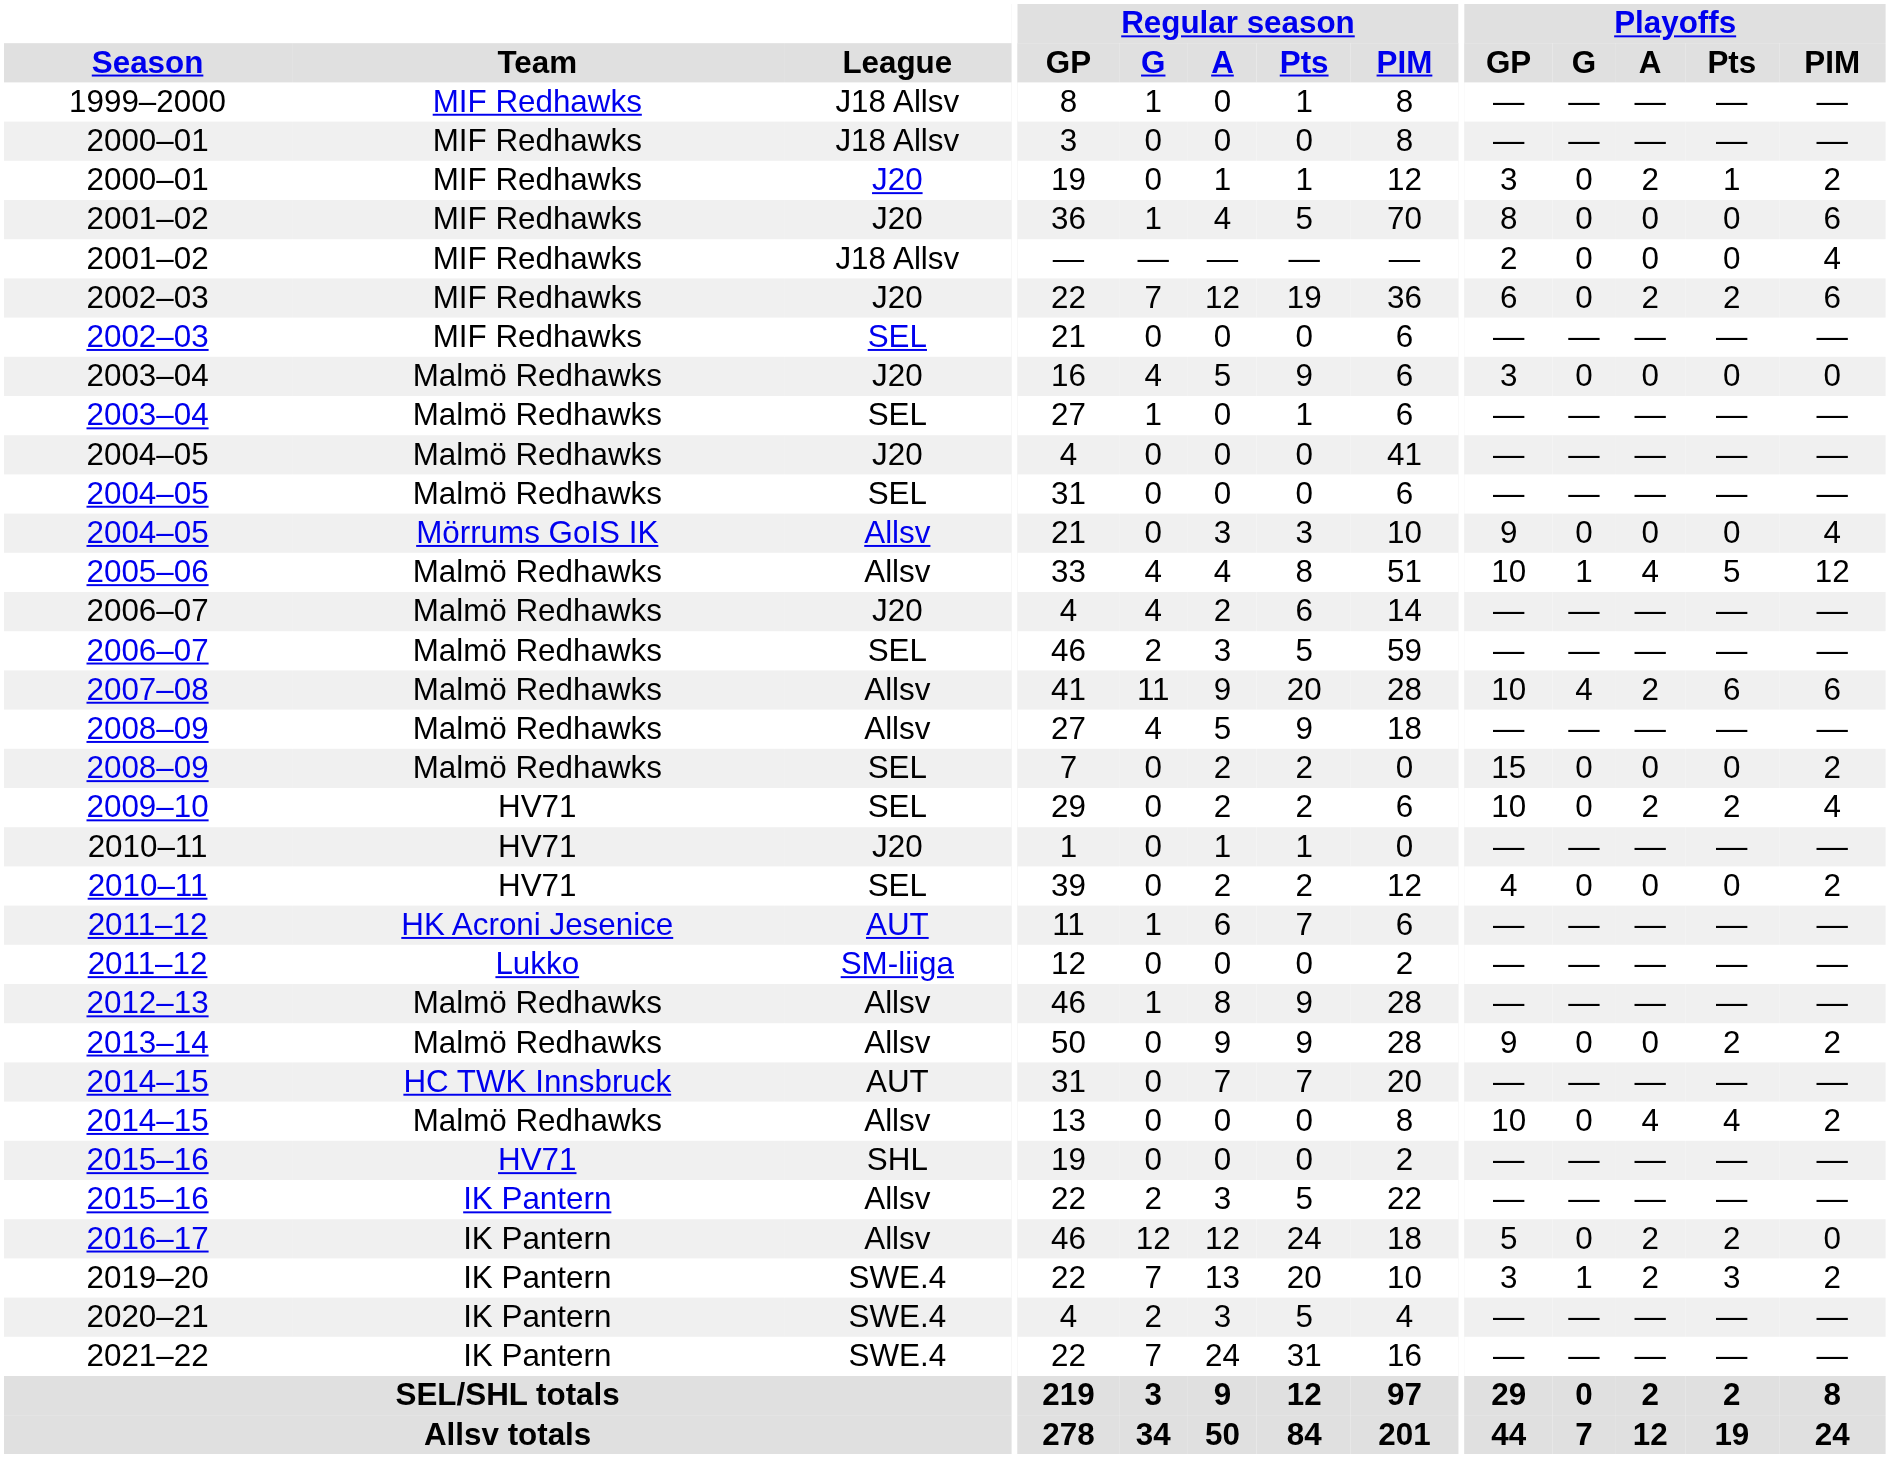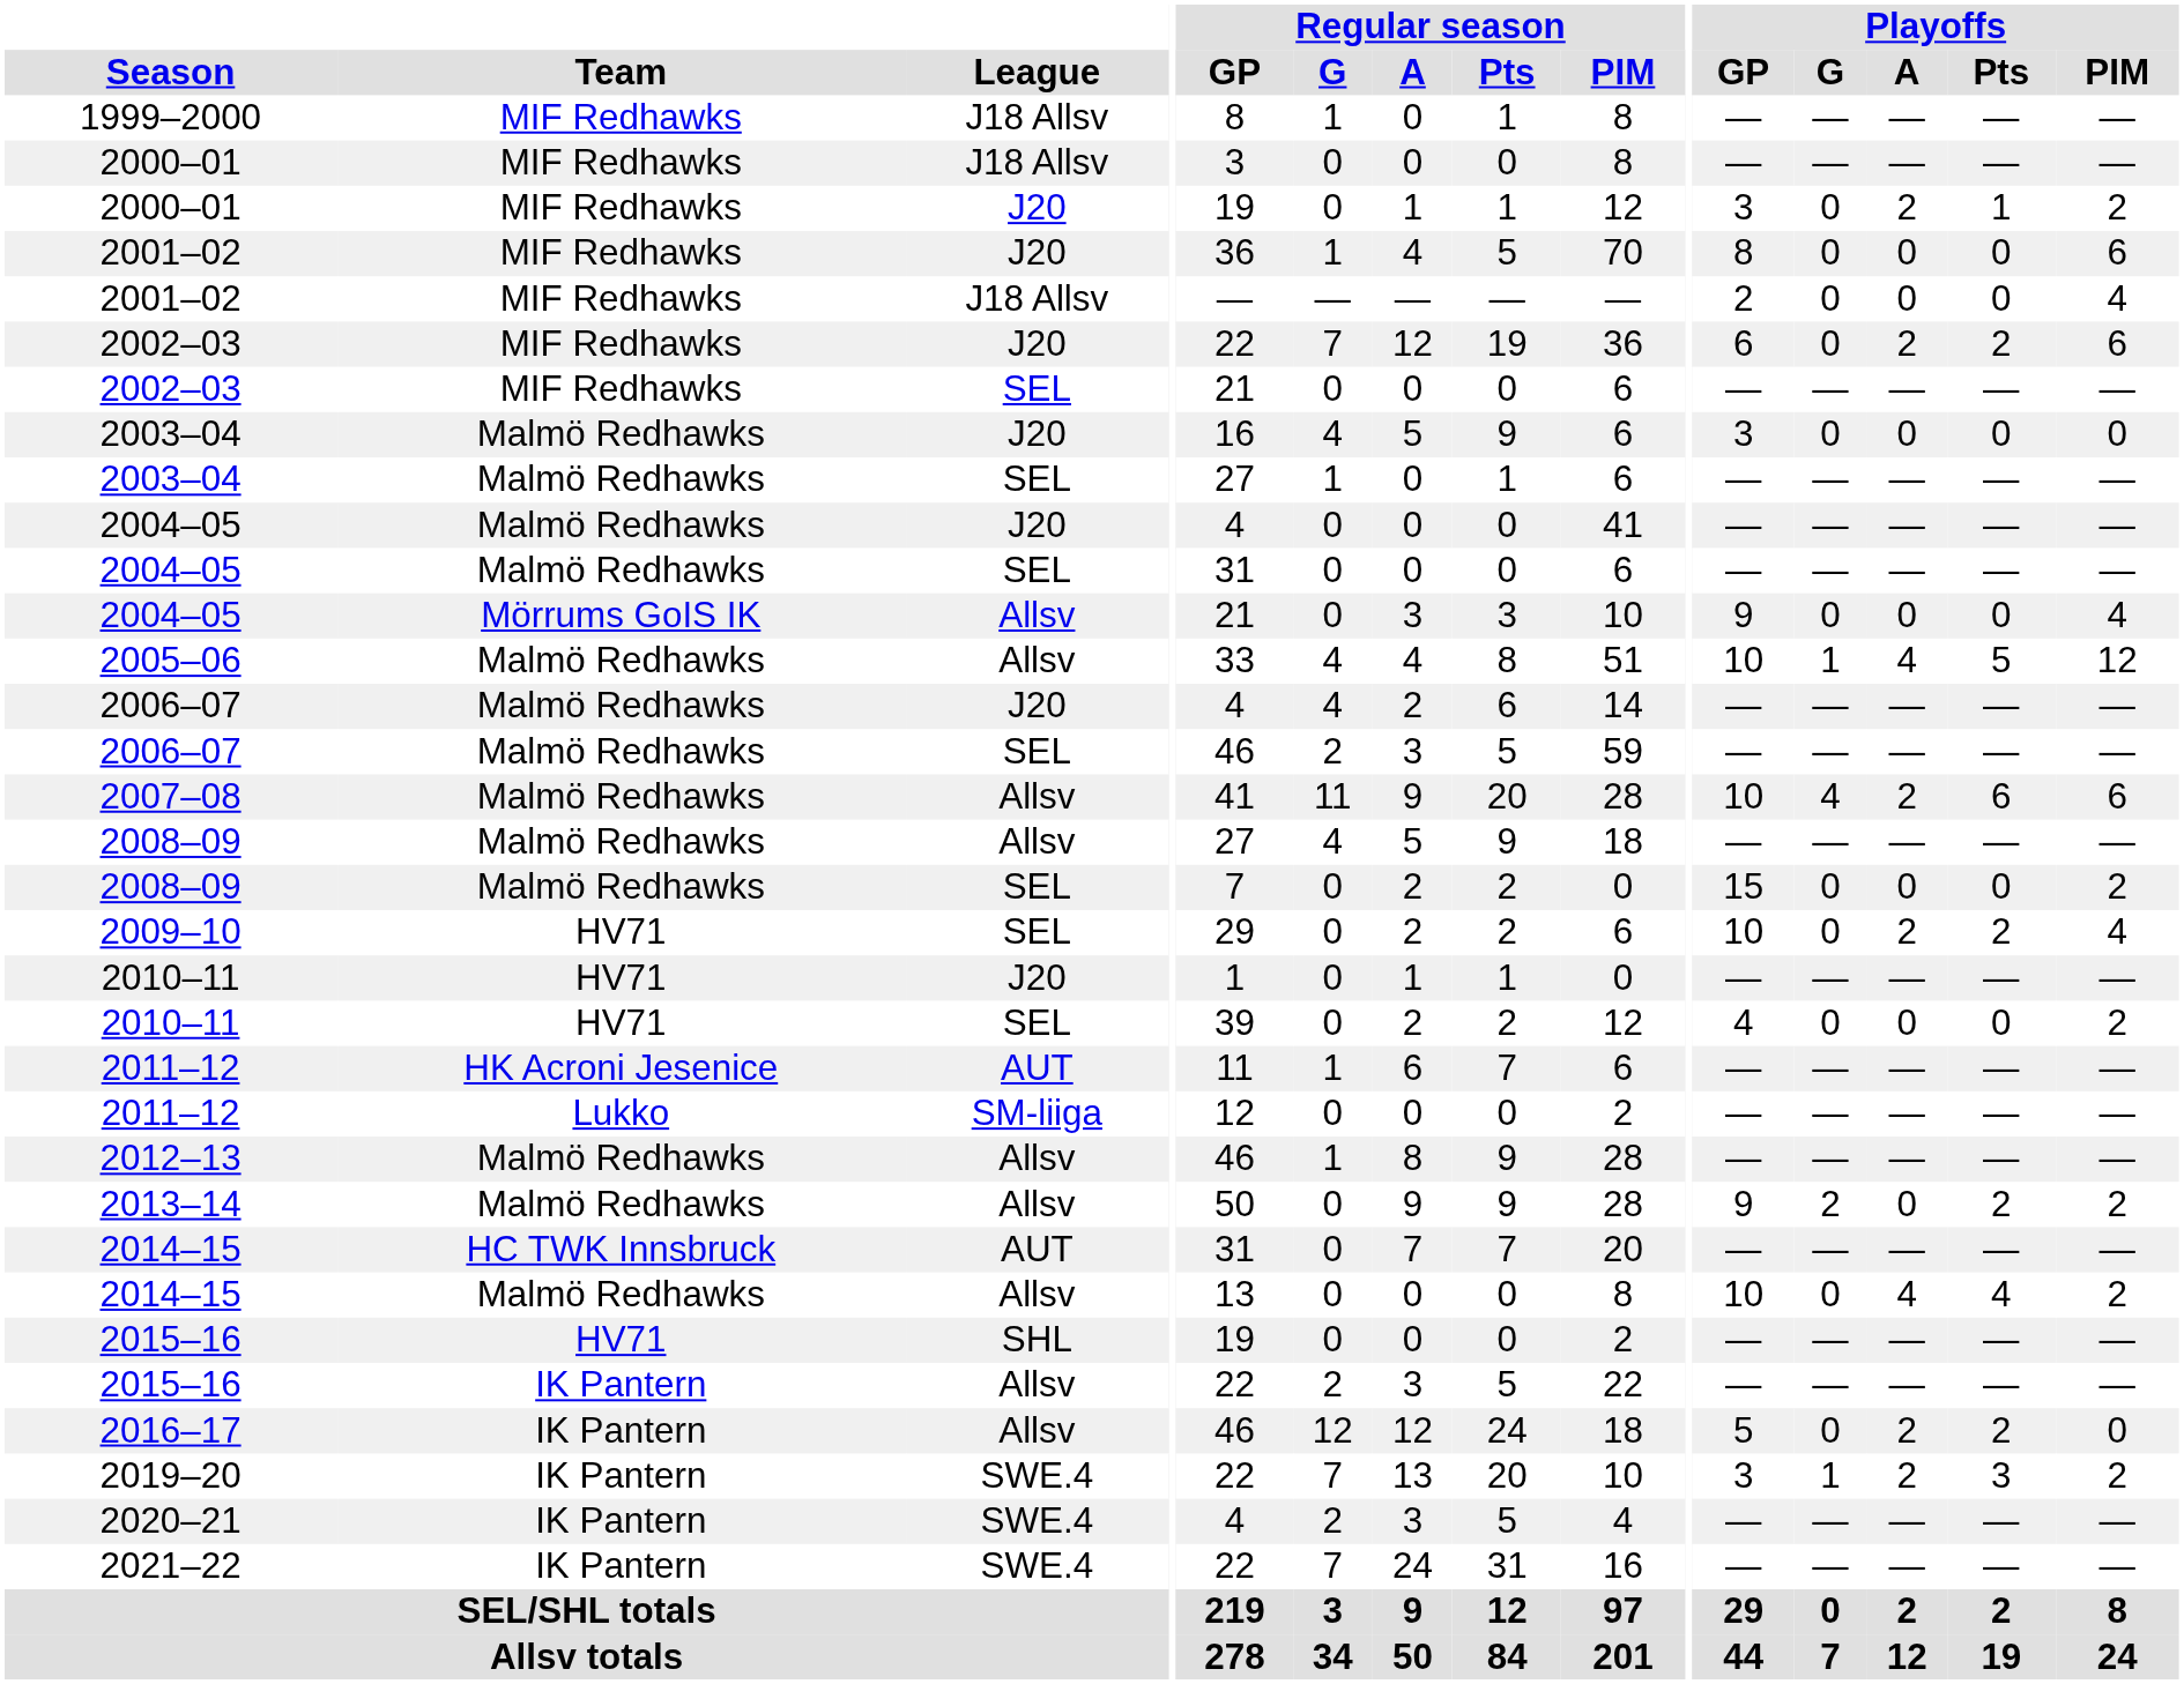 <table border="0" cellpadding="1" cellspacing="0" style="text-align:center; width:60em">
 <tr bgcolor="#e0e0e0">
 <th colspan="3" bgcolor="#ffffff"></th>
 <th rowspan="99" bgcolor="#ffffff"></th>
 <th colspan="5"><a href='#'>Regular season</a></th>
 <th rowspan="99" bgcolor="#ffffff"></th>
 <th colspan="5"><a href='#'>Playoffs</a></th>
 </tr>
 <tr bgcolor="#e0e0e0">
 <th><a href='#'>Season</a></th>
 <th>Team</th>
 <th>League</th>
 <th>GP</th>
 <th><a href='#'>G</a></th>
 <th><a href='#'>A</a></th>
 <th><a href='#'>Pts</a></th>
 <th><a href='#'>PIM</a></th>
 <th>GP</th>
 <th>G</th>
 <th>A</th>
 <th>Pts</th>
 <th>PIM</th>
 </tr>
 <tr>
 <td>1999–2000</td>
 <td><a href='#'>MIF Redhawks</a></td>
 <td>J18 Allsv</td>
 <td>8</td>
 <td>1</td>
 <td>0</td>
 <td>1</td>
 <td>8</td>
 <td>—</td>
 <td>—</td>
 <td>—</td>
 <td>—</td>
 <td>—</td>
 </tr>
 <tr bgcolor="#f0f0f0">
 <td>2000–01</td>
 <td>MIF Redhawks</td>
 <td>J18 Allsv</td>
 <td>3</td>
 <td>0</td>
 <td>0</td>
 <td>0</td>
 <td>8</td>
 <td>—</td>
 <td>—</td>
 <td>—</td>
 <td>—</td>
 <td>—</td>
 </tr>
 <tr>
 <td>2000–01</td>
 <td>MIF Redhawks</td>
 <td><a href='#'>J20</a></td>
 <td>19</td>
 <td>0</td>
 <td>1</td>
 <td>1</td>
 <td>12</td>
 <td>3</td>
 <td>0</td>
 <td>2</td>
 <td>1</td>
 <td>2</td>
 </tr>
 <tr bgcolor="#f0f0f0">
 <td>2001–02</td>
 <td>MIF Redhawks</td>
 <td>J20</td>
 <td>36</td>
 <td>1</td>
 <td>4</td>
 <td>5</td>
 <td>70</td>
 <td>8</td>
 <td>0</td>
 <td>0</td>
 <td>0</td>
 <td>6</td>
 </tr>
 <tr>
 <td>2001–02</td>
 <td>MIF Redhawks</td>
 <td>J18 Allsv</td>
 <td>—</td>
 <td>—</td>
 <td>—</td>
 <td>—</td>
 <td>—</td>
 <td>2</td>
 <td>0</td>
 <td>0</td>
 <td>0</td>
 <td>4</td>
 </tr>
 <tr bgcolor="#f0f0f0">
 <td>2002–03</td>
 <td>MIF Redhawks</td>
 <td>J20</td>
 <td>22</td>
 <td>7</td>
 <td>12</td>
 <td>19</td>
 <td>36</td>
 <td>6</td>
 <td>0</td>
 <td>2</td>
 <td>2</td>
 <td>6</td>
 </tr>
 <tr>
 <td><a href='#'>2002–03</a></td>
 <td>MIF Redhawks</td>
 <td><a href='#'>SEL</a></td>
 <td>21</td>
 <td>0</td>
 <td>0</td>
 <td>0</td>
 <td>6</td>
 <td>—</td>
 <td>—</td>
 <td>—</td>
 <td>—</td>
 <td>—</td>
 </tr>
 <tr bgcolor="#f0f0f0">
 <td>2003–04</td>
 <td>Malmö Redhawks</td>
 <td>J20</td>
 <td>16</td>
 <td>4</td>
 <td>5</td>
 <td>9</td>
 <td>6</td>
 <td>3</td>
 <td>0</td>
 <td>0</td>
 <td>0</td>
 <td>0</td>
 </tr>
 <tr>
 <td><a href='#'>2003–04</a></td>
 <td>Malmö Redhawks</td>
 <td>SEL</td>
 <td>27</td>
 <td>1</td>
 <td>0</td>
 <td>1</td>
 <td>6</td>
 <td>—</td>
 <td>—</td>
 <td>—</td>
 <td>—</td>
 <td>—</td>
 </tr>
 <tr bgcolor="#f0f0f0">
 <td>2004–05</td>
 <td>Malmö Redhawks</td>
 <td>J20</td>
 <td>4</td>
 <td>0</td>
 <td>0</td>
 <td>0</td>
 <td>41</td>
 <td>—</td>
 <td>—</td>
 <td>—</td>
 <td>—</td>
 <td>—</td>
 </tr>
 <tr>
 <td><a href='#'>2004–05</a></td>
 <td>Malmö Redhawks</td>
 <td>SEL</td>
 <td>31</td>
 <td>0</td>
 <td>0</td>
 <td>0</td>
 <td>6</td>
 <td>—</td>
 <td>—</td>
 <td>—</td>
 <td>—</td>
 <td>—</td>
 </tr>
 <tr bgcolor="#f0f0f0">
 <td><a href='#'>2004–05</a></td>
 <td><a href='#'>Mörrums GoIS IK</a></td>
 <td><a href='#'>Allsv</a></td>
 <td>21</td>
 <td>0</td>
 <td>3</td>
 <td>3</td>
 <td>10</td>
 <td>9</td>
 <td>0</td>
 <td>0</td>
 <td>0</td>
 <td>4</td>
 </tr>
 <tr>
 <td><a href='#'>2005–06</a></td>
 <td>Malmö Redhawks</td>
 <td>Allsv</td>
 <td>33</td>
 <td>4</td>
 <td>4</td>
 <td>8</td>
 <td>51</td>
 <td>10</td>
 <td>1</td>
 <td>4</td>
 <td>5</td>
 <td>12</td>
 </tr>
 <tr bgcolor="#f0f0f0">
 <td>2006–07</td>
 <td>Malmö Redhawks</td>
 <td>J20</td>
 <td>4</td>
 <td>4</td>
 <td>2</td>
 <td>6</td>
 <td>14</td>
 <td>—</td>
 <td>—</td>
 <td>—</td>
 <td>—</td>
 <td>—</td>
 </tr>
 <tr>
 <td><a href='#'>2006–07</a></td>
 <td>Malmö Redhawks</td>
 <td>SEL</td>
 <td>46</td>
 <td>2</td>
 <td>3</td>
 <td>5</td>
 <td>59</td>
 <td>—</td>
 <td>—</td>
 <td>—</td>
 <td>—</td>
 <td>—</td>
 </tr>
 <tr bgcolor="#f0f0f0">
 <td><a href='#'>2007–08</a></td>
 <td>Malmö Redhawks</td>
 <td>Allsv</td>
 <td>41</td>
 <td>11</td>
 <td>9</td>
 <td>20</td>
 <td>28</td>
 <td>10</td>
 <td>4</td>
 <td>2</td>
 <td>6</td>
 <td>6</td>
 </tr>
 <tr>
 <td><a href='#'>2008–09</a></td>
 <td>Malmö Redhawks</td>
 <td>Allsv</td>
 <td>27</td>
 <td>4</td>
 <td>5</td>
 <td>9</td>
 <td>18</td>
 <td>—</td>
 <td>—</td>
 <td>—</td>
 <td>—</td>
 <td>—</td>
 </tr>
 <tr bgcolor="#f0f0f0">
 <td><a href='#'>2008–09</a></td>
 <td>Malmö Redhawks</td>
 <td>SEL</td>
 <td>7</td>
 <td>0</td>
 <td>2</td>
 <td>2</td>
 <td>0</td>
 <td>15</td>
 <td>0</td>
 <td>0</td>
 <td>0</td>
 <td>2</td>
 </tr>
 <tr>
 <td><a href='#'>2009–10</a></td>
 <td>HV71</td>
 <td>SEL</td>
 <td>29</td>
 <td>0</td>
 <td>2</td>
 <td>2</td>
 <td>6</td>
 <td>10</td>
 <td>0</td>
 <td>2</td>
 <td>2</td>
 <td>4</td>
 </tr>
 <tr bgcolor="#f0f0f0">
 <td>2010–11</td>
 <td>HV71</td>
 <td>J20</td>
 <td>1</td>
 <td>0</td>
 <td>1</td>
 <td>1</td>
 <td>0</td>
 <td>—</td>
 <td>—</td>
 <td>—</td>
 <td>—</td>
 <td>—</td>
 </tr>
 <tr>
 <td><a href='#'>2010–11</a></td>
 <td>HV71</td>
 <td>SEL</td>
 <td>39</td>
 <td>0</td>
 <td>2</td>
 <td>2</td>
 <td>12</td>
 <td>4</td>
 <td>0</td>
 <td>0</td>
 <td>0</td>
 <td>2</td>
 </tr>
 <tr bgcolor="#f0f0f0">
 <td><a href='#'>2011–12</a></td>
 <td><a href='#'>HK Acroni Jesenice</a></td>
 <td><a href='#'>AUT</a></td>
 <td>11</td>
 <td>1</td>
 <td>6</td>
 <td>7</td>
 <td>6</td>
 <td>—</td>
 <td>—</td>
 <td>—</td>
 <td>—</td>
 <td>—</td>
 </tr>
 <tr>
 <td><a href='#'>2011–12</a></td>
 <td><a href='#'>Lukko</a></td>
 <td><a href='#'>SM-liiga</a></td>
 <td>12</td>
 <td>0</td>
 <td>0</td>
 <td>0</td>
 <td>2</td>
 <td>—</td>
 <td>—</td>
 <td>—</td>
 <td>—</td>
 <td>—</td>
 </tr>
 <tr bgcolor="#f0f0f0">
 <td><a href='#'>2012–13</a></td>
 <td>Malmö Redhawks</td>
 <td>Allsv</td>
 <td>46</td>
 <td>1</td>
 <td>8</td>
 <td>9</td>
 <td>28</td>
 <td>—</td>
 <td>—</td>
 <td>—</td>
 <td>—</td>
 <td>—</td>
 </tr>
 <tr>
 <td><a href='#'>2013–14</a></td>
 <td>Malmö Redhawks</td>
 <td>Allsv</td>
 <td>50</td>
 <td>0</td>
 <td>9</td>
 <td>9</td>
 <td>28</td>
 <td>9</td>
-<td>0</td>
+<td>2</td>
 <td>0</td>
 <td>2</td>
 <td>2</td>
 </tr>
 <tr bgcolor="#f0f0f0">
 <td><a href='#'>2014–15</a></td>
 <td><a href='#'>HC TWK Innsbruck</a></td>
 <td>AUT</td>
 <td>31</td>
 <td>0</td>
 <td>7</td>
 <td>7</td>
 <td>20</td>
 <td>—</td>
 <td>—</td>
 <td>—</td>
 <td>—</td>
 <td>—</td>
 </tr>
 <tr>
 <td><a href='#'>2014–15</a></td>
 <td>Malmö Redhawks</td>
 <td>Allsv</td>
 <td>13</td>
 <td>0</td>
 <td>0</td>
 <td>0</td>
 <td>8</td>
 <td>10</td>
 <td>0</td>
 <td>4</td>
 <td>4</td>
 <td>2</td>
 </tr>
 <tr bgcolor="#f0f0f0">
 <td><a href='#'>2015–16</a></td>
 <td><a href='#'>HV71</a></td>
 <td>SHL</td>
 <td>19</td>
 <td>0</td>
 <td>0</td>
 <td>0</td>
 <td>2</td>
 <td>—</td>
 <td>—</td>
 <td>—</td>
 <td>—</td>
 <td>—</td>
 </tr>
 <tr>
 <td><a href='#'>2015–16</a></td>
 <td><a href='#'>IK Pantern</a></td>
 <td>Allsv</td>
 <td>22</td>
 <td>2</td>
 <td>3</td>
 <td>5</td>
 <td>22</td>
 <td>—</td>
 <td>—</td>
 <td>—</td>
 <td>—</td>
 <td>—</td>
 </tr>
 <tr bgcolor="#f0f0f0">
 <td><a href='#'>2016–17</a></td>
 <td>IK Pantern</td>
 <td>Allsv</td>
 <td>46</td>
 <td>12</td>
 <td>12</td>
 <td>24</td>
 <td>18</td>
 <td>5</td>
 <td>0</td>
 <td>2</td>
 <td>2</td>
 <td>0</td>
 </tr>
 <tr>
 <td>2019–20</td>
 <td>IK Pantern</td>
 <td>SWE.4</td>
 <td>22</td>
 <td>7</td>
 <td>13</td>
 <td>20</td>
 <td>10</td>
 <td>3</td>
 <td>1</td>
 <td>2</td>
 <td>3</td>
 <td>2</td>
 </tr>
 <tr bgcolor="#f0f0f0">
 <td>2020–21</td>
 <td>IK Pantern</td>
 <td>SWE.4</td>
 <td>4</td>
 <td>2</td>
 <td>3</td>
 <td>5</td>
 <td>4</td>
 <td>—</td>
 <td>—</td>
 <td>—</td>
 <td>—</td>
 <td>—</td>
 </tr>
 <tr>
 <td>2021–22</td>
 <td>IK Pantern</td>
 <td>SWE.4</td>
 <td>22</td>
 <td>7</td>
 <td>24</td>
 <td>31</td>
 <td>16</td>
 <td>—</td>
 <td>—</td>
 <td>—</td>
 <td>—</td>
 <td>—</td>
 </tr>
 <tr bgcolor="#e0e0e0">
 <th colspan="3">SEL/SHL totals</th>
 <th>219</th>
 <th>3</th>
 <th>9</th>
 <th>12</th>
 <th>97</th>
 <th>29</th>
 <th>0</th>
 <th>2</th>
 <th>2</th>
 <th>8</th>
 </tr>
 <tr bgcolor="#e0e0e0">
 <th colspan="3">Allsv totals</th>
 <th>278</th>
 <th>34</th>
 <th>50</th>
 <th>84</th>
 <th>201</th>
 <th>44</th>
 <th>7</th>
 <th>12</th>
 <th>19</th>
 <th>24</th>
 </tr>
 </table>
